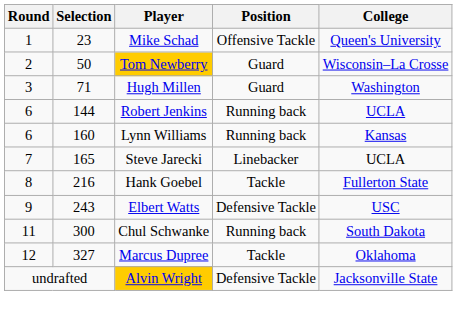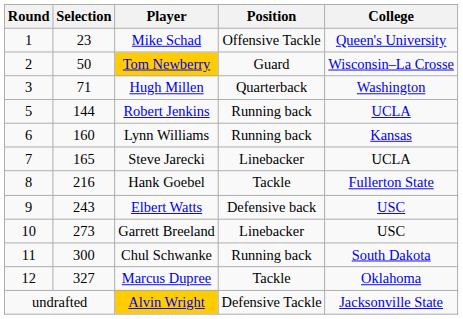 <table class="wikitable" style="font-size: 95%; text-align: center;">
 <tr>
 <th>Round</th>
 <th>Selection</th>
 <th>Player</th>
 <th>Position</th>
 <th>College</th>
 </tr>
 <tr>
 <td align=center>1</td>
 <td>23</td>
 <td><a href='#'>Mike Schad</a></td>
 <td>Offensive Tackle</td>
 <td><a href='#'>Queen's University</a></td>
 </tr>
 <tr>
 <td align=center>2</td>
 <td>50</td>
 <td bgcolor="#FFCC00"><a href='#'>Tom Newberry</a></td>
 <td>Guard</td>
 <td><a href='#'>Wisconsin–La Crosse</a></td>
 </tr>
 <tr>
 <td align=center>3</td>
 <td>71</td>
 <td><a href='#'>Hugh Millen</a></td>
-<td>Guard</td>
+<td>Quarterback</td>
 <td><a href='#'>Washington</a></td>
 </tr>
 <tr>
-<td align=center>6</td>
+<td align=center>5</td>
 <td>144</td>
 <td><a href='#'>Robert Jenkins</a></td>
 <td>Running back</td>
 <td><a href='#'>UCLA</a></td>
 </tr>
 <tr>
 <td align=center>6</td>
 <td>160</td>
 <td>Lynn Williams</td>
 <td>Running back</td>
 <td><a href='#'>Kansas</a></td>
 </tr>
 <tr>
 <td align=center>7</td>
 <td>165</td>
 <td>Steve Jarecki</td>
 <td>Linebacker</td>
 <td>UCLA</td>
 </tr>
 <tr>
 <td align=center>8</td>
 <td>216</td>
 <td>Hank Goebel</td>
 <td>Tackle</td>
 <td><a href='#'>Fullerton State</a></td>
 </tr>
 <tr>
 <td align=center>9</td>
 <td>243</td>
 <td><a href='#'>Elbert Watts</a></td>
-<td>Defensive Tackle</td>
+<td>Defensive back</td>
 <td><a href='#'>USC</a></td>
+</tr>
+<tr>
+<td align=center>10</td>
+<td>273</td>
+<td>Garrett Breeland</td>
+<td>Linebacker</td>
+<td>USC</td>
 </tr>
 <tr>
 <td align=center>11</td>
 <td>300</td>
 <td>Chul Schwanke</td>
 <td>Running back</td>
 <td><a href='#'>South Dakota</a></td>
 </tr>
 <tr>
 <td align=center>12</td>
 <td>327</td>
 <td><a href='#'>Marcus Dupree</a></td>
 <td>Tackle</td>
 <td><a href='#'>Oklahoma</a></td>
 </tr>
 <tr>
 <td align=center colspan=2>undrafted</td>
 <td bgcolor="#FFCC00"><a href='#'>Alvin Wright</a></td>
 <td>Defensive Tackle</td>
 <td><a href='#'>Jacksonville State</a></td>
 </tr>
 </table>
